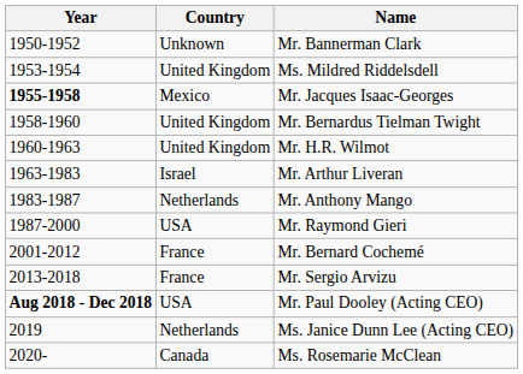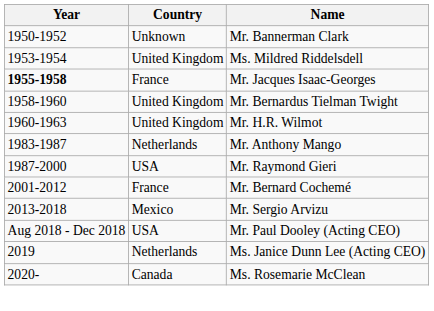 <table class="wikitable">
 <tr>
 <th>Year</th>
 <th>Country</th>
 <th>Name</th>
 </tr>
 <tr>
 <td>1950-1952</td>
 <td>Unknown</td>
 <td>Mr. Bannerman Clark</td>
 </tr>
 <tr>
 <td>1953-1954</td>
 <td>United Kingdom</td>
 <td>Ms. Mildred Riddelsdell</td>
 </tr>
 <tr>
 <td><strong>1955-1958</strong></td>
-<td>Mexico</td>
+<td>France</td>
 <td>Mr. Jacques Isaac-Georges</td>
 </tr>
 <tr>
 <td>1958-1960</td>
 <td>United Kingdom</td>
 <td>Mr. Bernardus Tielman Twight</td>
 </tr>
 <tr>
 <td>1960-1963</td>
 <td>United Kingdom</td>
 <td>Mr. H.R. Wilmot</td>
-</tr>
-<tr>
-<td>1963-1983</td>
-<td>Israel</td>
-<td>Mr. Arthur Liveran</td>
 </tr>
 <tr>
 <td>1983-1987</td>
 <td>Netherlands</td>
 <td>Mr. Anthony Mango</td>
 </tr>
 <tr>
 <td>1987-2000</td>
 <td>USA</td>
 <td>Mr. Raymond Gieri</td>
 </tr>
 <tr>
 <td>2001-2012</td>
 <td>France</td>
 <td>Mr. Bernard Cochemé</td>
 </tr>
 <tr>
 <td>2013-2018</td>
-<td>France</td>
+<td>Mexico</td>
 <td>Mr. Sergio Arvizu</td>
 </tr>
 <tr>
-<td><strong>Aug 2018 - Dec 2018</strong></td>
+<td>Aug 2018 - Dec 2018</td>
 <td>USA</td>
 <td>Mr. Paul Dooley (Acting CEO)</td>
 </tr>
 <tr>
 <td>2019</td>
 <td>Netherlands</td>
 <td>Ms. Janice Dunn Lee (Acting CEO)</td>
 </tr>
 <tr>
 <td>2020-</td>
 <td>Canada</td>
 <td>Ms. Rosemarie McClean</td>
 </tr>
 </table>
